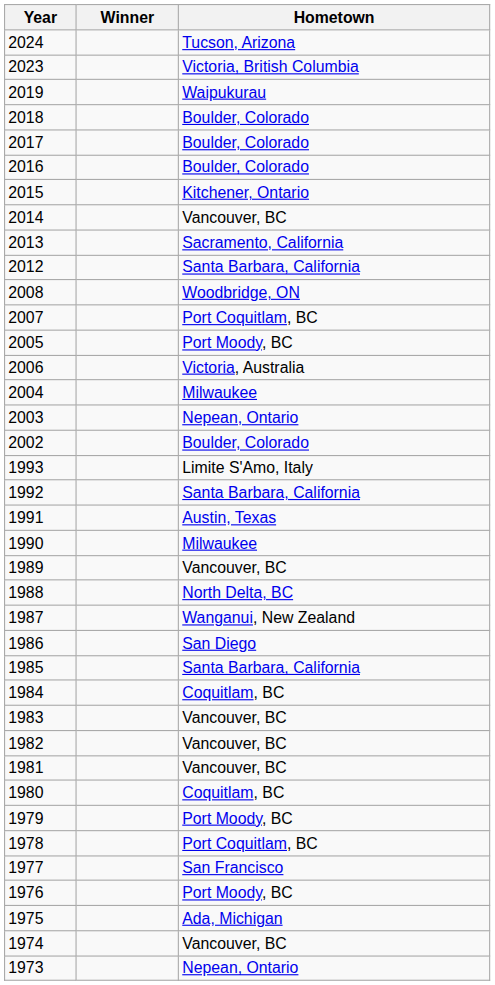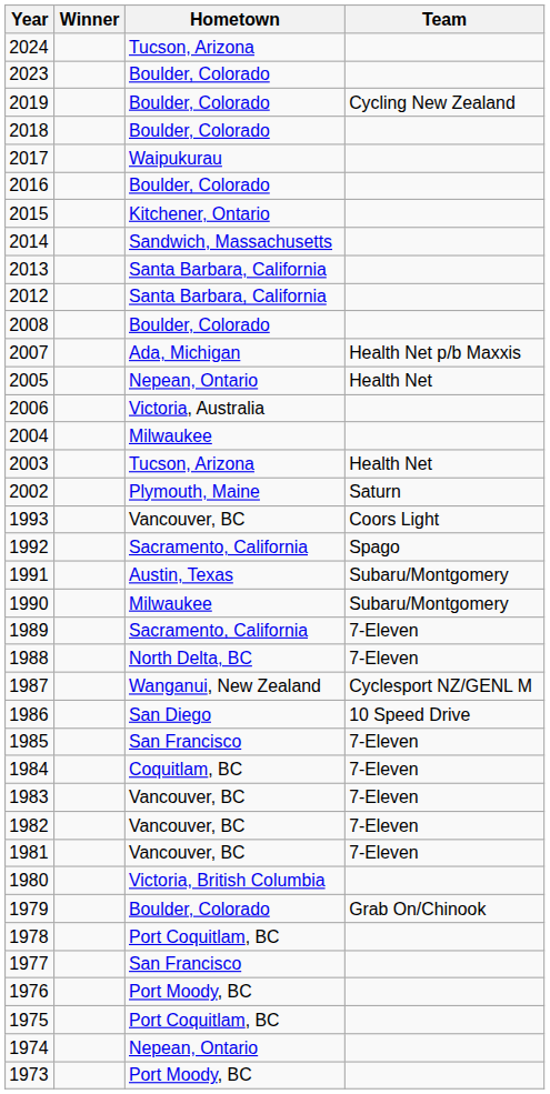 <table class="wikitable"  style="font-size:90%; width:50%;">
 <tr>
 <th>Year</th>
 <th>Winner</th>
 <th>Hometown</th>
+<th>Team</th>
 </tr>
 <tr>
 <td>2024</td>
 <td></td>
 <td><a href='#'>Tucson, Arizona</a></td>
+<td></td>
 </tr>
 <tr>
 <td>2023</td>
 <td></td>
-<td><a href='#'>Victoria, British Columbia</a></td>
+<td><a href='#'>Boulder, Colorado</a></td>
+<td></td>
 </tr>
 <tr>
 <td>2019</td>
 <td></td>
-<td><a href='#'>Waipukurau</a></td>
+<td><a href='#'>Boulder, Colorado</a></td>
+<td>Cycling New Zealand</td>
 </tr>
 <tr>
 <td>2018</td>
 <td></td>
 <td><a href='#'>Boulder, Colorado</a></td>
+<td></td>
 </tr>
 <tr>
 <td>2017</td>
 <td></td>
-<td><a href='#'>Boulder, Colorado</a></td>
+<td><a href='#'>Waipukurau</a></td>
+<td></td>
 </tr>
 <tr>
 <td>2016</td>
 <td></td>
 <td><a href='#'>Boulder, Colorado</a></td>
+<td></td>
 </tr>
 <tr>
 <td>2015</td>
 <td></td>
 <td><a href='#'>Kitchener, Ontario</a></td>
+<td></td>
 </tr>
 <tr>
 <td>2014</td>
 <td></td>
-<td>Vancouver, BC</td>
+<td><a href='#'>Sandwich, Massachusetts</a></td>
+<td></td>
 </tr>
 <tr>
 <td>2013</td>
 <td></td>
-<td><a href='#'>Sacramento, California</a></td>
+<td><a href='#'>Santa Barbara, California</a></td>
+<td></td>
 </tr>
 <tr>
 <td>2012</td>
 <td></td>
 <td><a href='#'>Santa Barbara, California</a></td>
+<td></td>
 </tr>
 <tr>
 <td>2008</td>
 <td></td>
-<td><a href='#'>Woodbridge, ON</a></td>
+<td><a href='#'>Boulder, Colorado</a></td>
+<td></td>
 </tr>
 <tr>
 <td>2007</td>
 <td></td>
-<td><a href='#'>Port Coquitlam</a>, BC</td>
+<td><a href='#'>Ada, Michigan</a></td>
+<td>Health Net p/b Maxxis</td>
 </tr>
 <tr>
 <td>2005</td>
 <td></td>
-<td><a href='#'>Port Moody</a>, BC</td>
+<td><a href='#'>Nepean, Ontario</a></td>
+<td>Health Net</td>
 </tr>
 <tr>
 <td>2006</td>
 <td></td>
 <td><a href='#'>Victoria</a>, Australia</td>
+<td></td>
 </tr>
 <tr>
 <td>2004</td>
 <td></td>
 <td><a href='#'>Milwaukee</a></td>
+<td></td>
 </tr>
 <tr>
 <td>2003</td>
 <td></td>
-<td><a href='#'>Nepean, Ontario</a></td>
+<td><a href='#'>Tucson, Arizona</a></td>
+<td>Health Net</td>
 </tr>
 <tr>
 <td>2002</td>
 <td></td>
-<td><a href='#'>Boulder, Colorado</a></td>
+<td><a href='#'>Plymouth, Maine</a></td>
+<td>Saturn</td>
 </tr>
 <tr>
 <td>1993</td>
 <td></td>
-<td>Limite S'Amo, Italy</td>
+<td>Vancouver, BC</td>
+<td>Coors Light</td>
 </tr>
 <tr>
 <td>1992</td>
 <td></td>
-<td><a href='#'>Santa Barbara, California</a></td>
+<td><a href='#'>Sacramento, California</a></td>
+<td>Spago</td>
 </tr>
 <tr>
 <td>1991</td>
 <td></td>
 <td><a href='#'>Austin, Texas</a></td>
+<td>Subaru/Montgomery</td>
 </tr>
 <tr>
 <td>1990</td>
 <td></td>
 <td><a href='#'>Milwaukee</a></td>
+<td>Subaru/Montgomery</td>
 </tr>
 <tr>
 <td>1989</td>
 <td></td>
-<td>Vancouver, BC</td>
+<td><a href='#'>Sacramento, California</a></td>
+<td>7-Eleven</td>
 </tr>
 <tr>
 <td>1988</td>
 <td></td>
 <td><a href='#'>North Delta, BC</a></td>
+<td>7-Eleven</td>
 </tr>
 <tr>
 <td>1987</td>
 <td></td>
 <td><a href='#'>Wanganui</a>, New Zealand</td>
+<td>Cyclesport NZ/GENL M</td>
 </tr>
 <tr>
 <td>1986</td>
 <td></td>
 <td><a href='#'>San Diego</a></td>
+<td>10 Speed Drive</td>
 </tr>
 <tr>
 <td>1985</td>
 <td></td>
-<td><a href='#'>Santa Barbara, California</a></td>
+<td><a href='#'>San Francisco</a></td>
+<td>7-Eleven</td>
 </tr>
 <tr>
 <td>1984</td>
 <td></td>
 <td><a href='#'>Coquitlam</a>, BC</td>
+<td>7-Eleven</td>
 </tr>
 <tr>
 <td>1983</td>
 <td></td>
 <td>Vancouver, BC</td>
+<td>7-Eleven</td>
 </tr>
 <tr>
 <td>1982</td>
 <td></td>
 <td>Vancouver, BC</td>
+<td>7-Eleven</td>
 </tr>
 <tr>
 <td>1981</td>
 <td></td>
 <td>Vancouver, BC</td>
+<td>7-Eleven</td>
 </tr>
 <tr>
 <td>1980</td>
 <td></td>
-<td><a href='#'>Coquitlam</a>, BC</td>
+<td><a href='#'>Victoria, British Columbia</a></td>
+<td></td>
 </tr>
 <tr>
 <td>1979</td>
 <td></td>
-<td><a href='#'>Port Moody</a>, BC</td>
+<td><a href='#'>Boulder, Colorado</a></td>
+<td>Grab On/Chinook</td>
 </tr>
 <tr>
 <td>1978</td>
 <td></td>
 <td><a href='#'>Port Coquitlam</a>, BC</td>
+<td></td>
 </tr>
 <tr>
 <td>1977</td>
 <td></td>
 <td><a href='#'>San Francisco</a></td>
+<td></td>
 </tr>
 <tr>
 <td>1976</td>
 <td></td>
 <td><a href='#'>Port Moody</a>, BC</td>
+<td></td>
 </tr>
 <tr>
 <td>1975</td>
 <td></td>
-<td><a href='#'>Ada, Michigan</a></td>
+<td><a href='#'>Port Coquitlam</a>, BC</td>
+<td></td>
 </tr>
 <tr>
 <td>1974</td>
 <td></td>
-<td>Vancouver, BC</td>
+<td><a href='#'>Nepean, Ontario</a></td>
+<td></td>
 </tr>
 <tr>
 <td>1973</td>
 <td></td>
-<td><a href='#'>Nepean, Ontario</a></td>
+<td><a href='#'>Port Moody</a>, BC</td>
+<td></td>
 </tr>
 </table>
